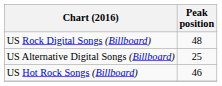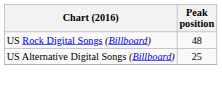 <table class="wikitable plainrowheaders sortable" style="text-align:left;">
 <tr>
 <th scope="col">Chart (2016)</th>
 <th scope="col">Peak<br>position</th>
 </tr>
 <tr>
 <td>US <a href='#'>Rock Digital Songs</a> <em>(<a href='#'>Billboard</a>)</em></td>
 <td align="center">48</td>
 </tr>
 <tr>
 <td>US Alternative Digital Songs <em>(<a href='#'>Billboard</a>)</em></td>
 <td align="center">25</td>
 </tr>
 <tr>
-<td>US <a href='#'>Hot Rock Songs</a> <em>(<a href='#'>Billboard</a>)</em></td>
-<td align="center">46</td>
-</tr>
-<tr>
 </tr>
 </table>
